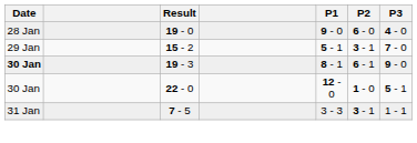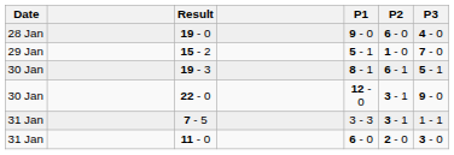 <table class="wikitable">
 <tr>
 <th width=50px>Date</th>
 <th width=165px></th>
 <th width=50px>Result</th>
 <th width=165px></th>
 <th width=40px>P1</th>
 <th width=40px>P2</th>
 <th width=40px>P3</th>
 </tr>
 <tr bgcolor="#EFEFEF">
 <td>28 Jan</td>
 <td></td>
 <td align="center"><strong>19</strong> - 0</td>
 <td></td>
 <td align="center"><strong>9</strong> - 0</td>
 <td align="center"><strong>6</strong> - 0</td>
 <td align="center"><strong>4</strong> - 0</td>
 </tr>
 <tr>
 <td>29 Jan</td>
 <td></td>
 <td align="center"><strong>15</strong> - 2</td>
 <td></td>
 <td align="center"><strong>5</strong> - 1</td>
-<td align="center"><strong>3</strong> - 1</td>
+<td align="center"><strong>1</strong> - 0</td>
 <td align="center"><strong>7</strong> - 0</td>
 </tr>
 <tr bgcolor="#EFEFEF">
-<td><strong>30 Jan</strong></td>
+<td>30 Jan</td>
 <td></td>
 <td align="center"><strong>19</strong> - 3</td>
 <td></td>
 <td align="center"><strong>8</strong> - 1</td>
 <td align="center"><strong>6</strong> - 1</td>
-<td align="center"><strong>9</strong> - 0</td>
+<td align="center"><strong>5</strong> - 1</td>
 </tr>
 <tr>
 <td>30 Jan</td>
 <td></td>
 <td align="center"><strong>22</strong> - 0</td>
 <td></td>
 <td align="center"><strong>12</strong> - 0</td>
-<td align="center"><strong>1</strong> - 0</td>
-<td align="center"><strong>5</strong> - 1</td>
+<td align="center"><strong>3</strong> - 1</td>
+<td align="center"><strong>9</strong> - 0</td>
 </tr>
 <tr bgcolor="#EFEFEF">
 <td>31 Jan</td>
 <td></td>
 <td align="center"><strong>7</strong> - 5</td>
 <td></td>
 <td align="center">3 - 3</td>
 <td align="center"><strong>3</strong> - 1</td>
 <td align="center">1 - 1</td>
 </tr>
+<tr>
+<td>31 Jan</td>
+<td></td>
+<td align="center"><strong>11</strong> - 0</td>
+<td></td>
+<td align="center"><strong>6</strong> - 0</td>
+<td align="center"><strong>2</strong> - 0</td>
+<td align="center"><strong>3</strong> - 0</td>
+</tr>
 </table>
